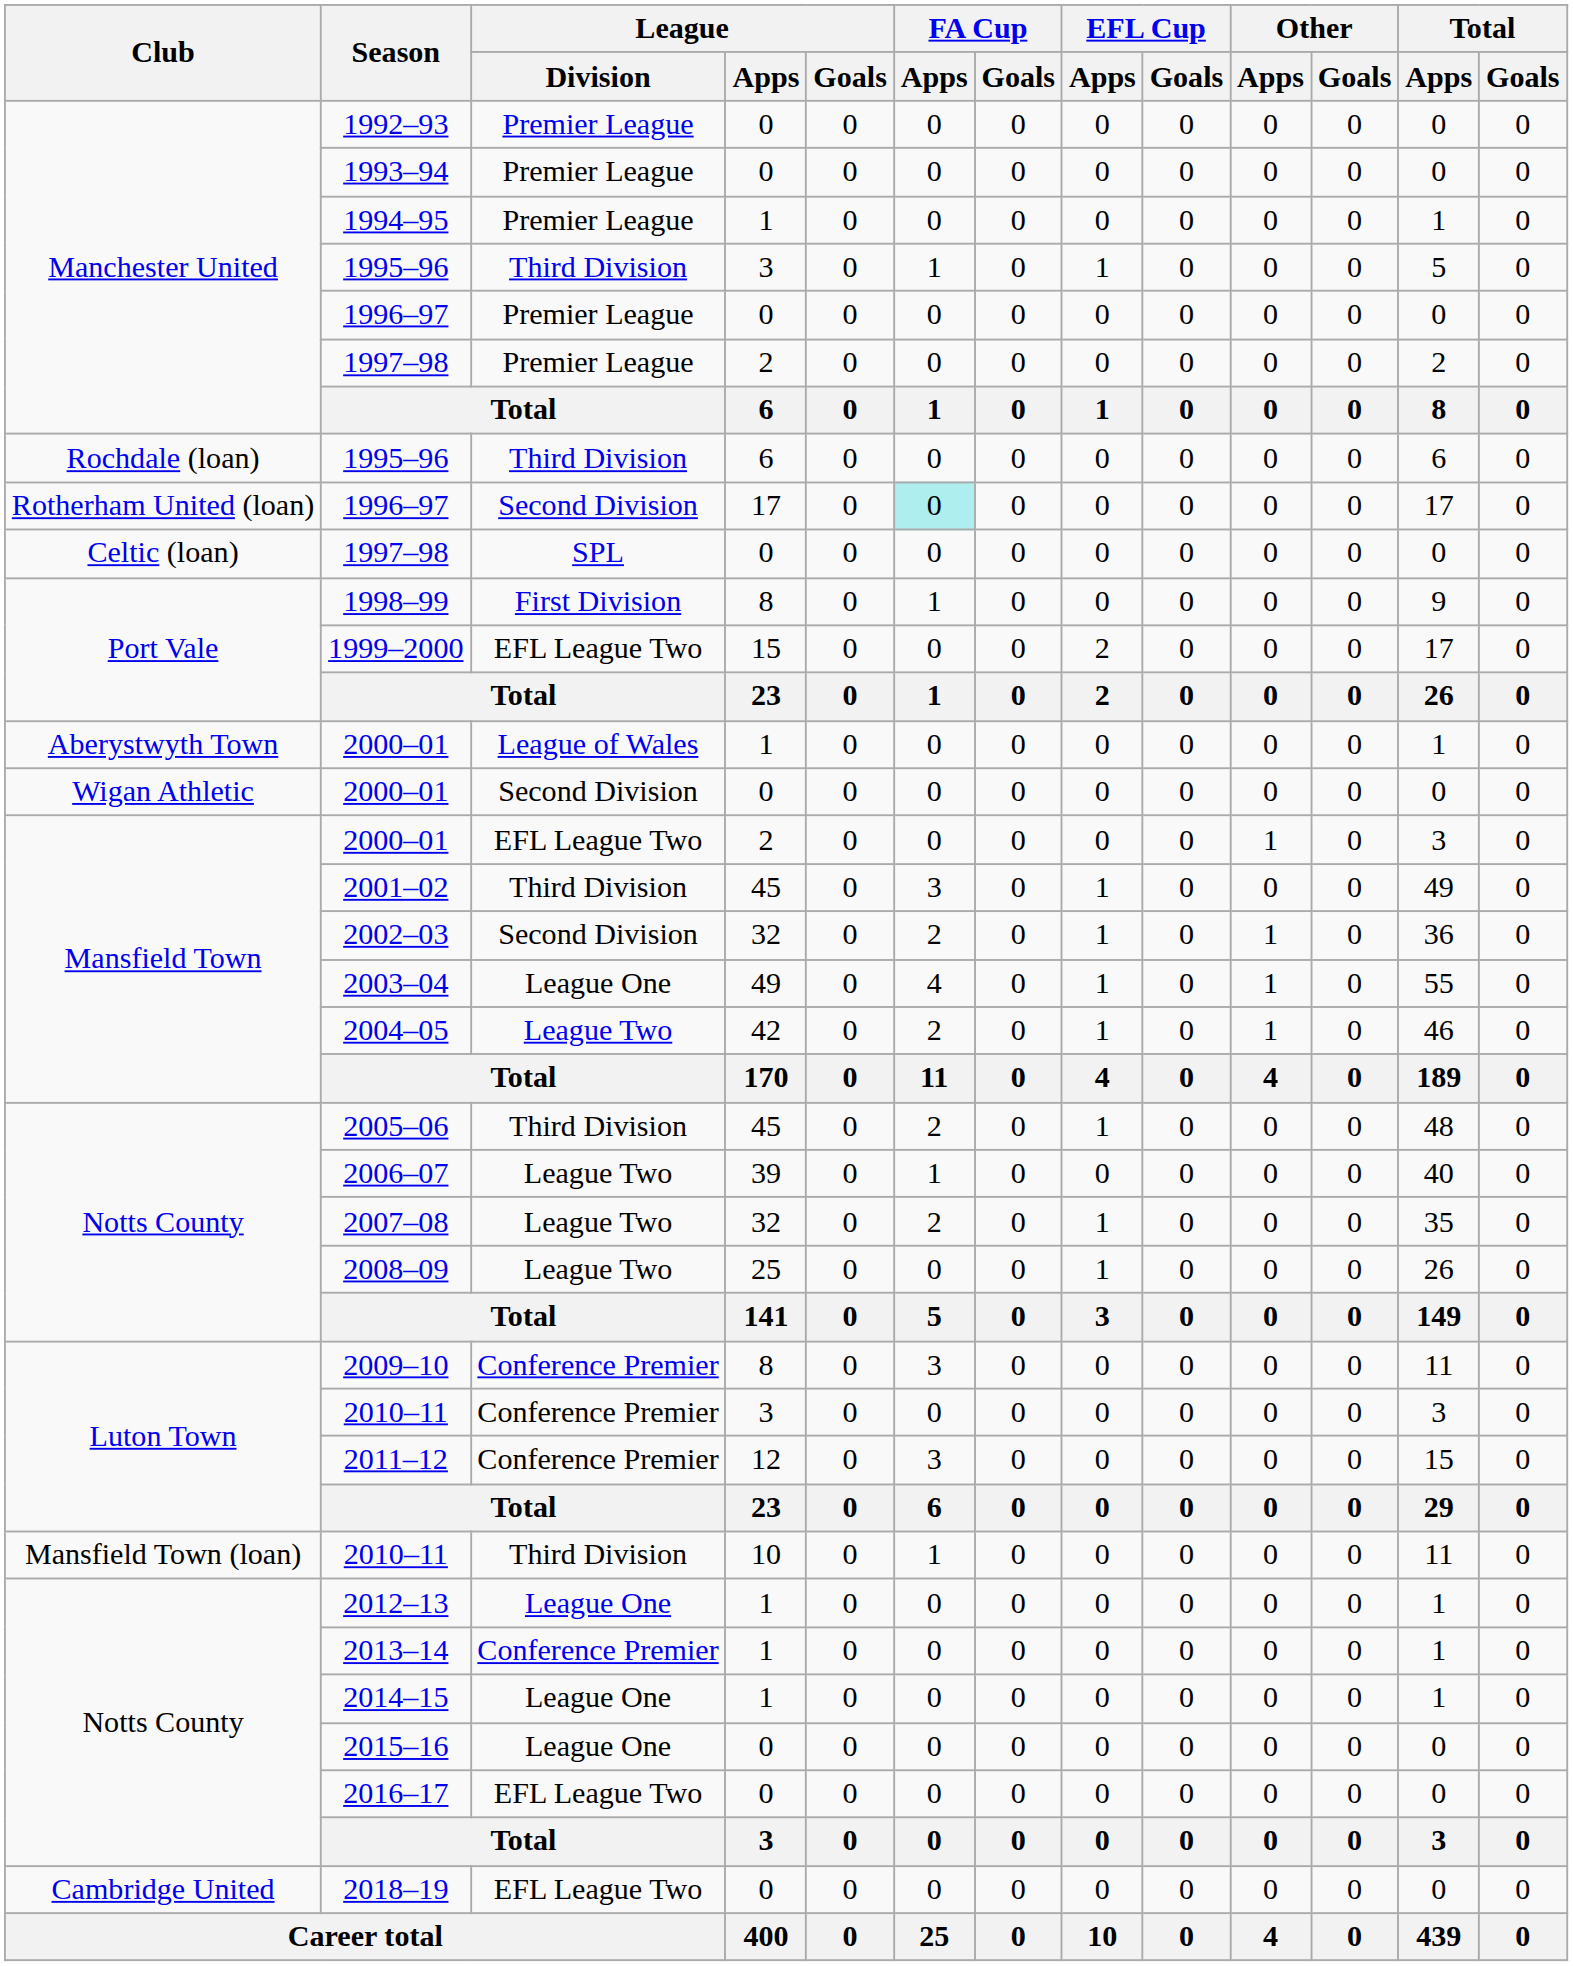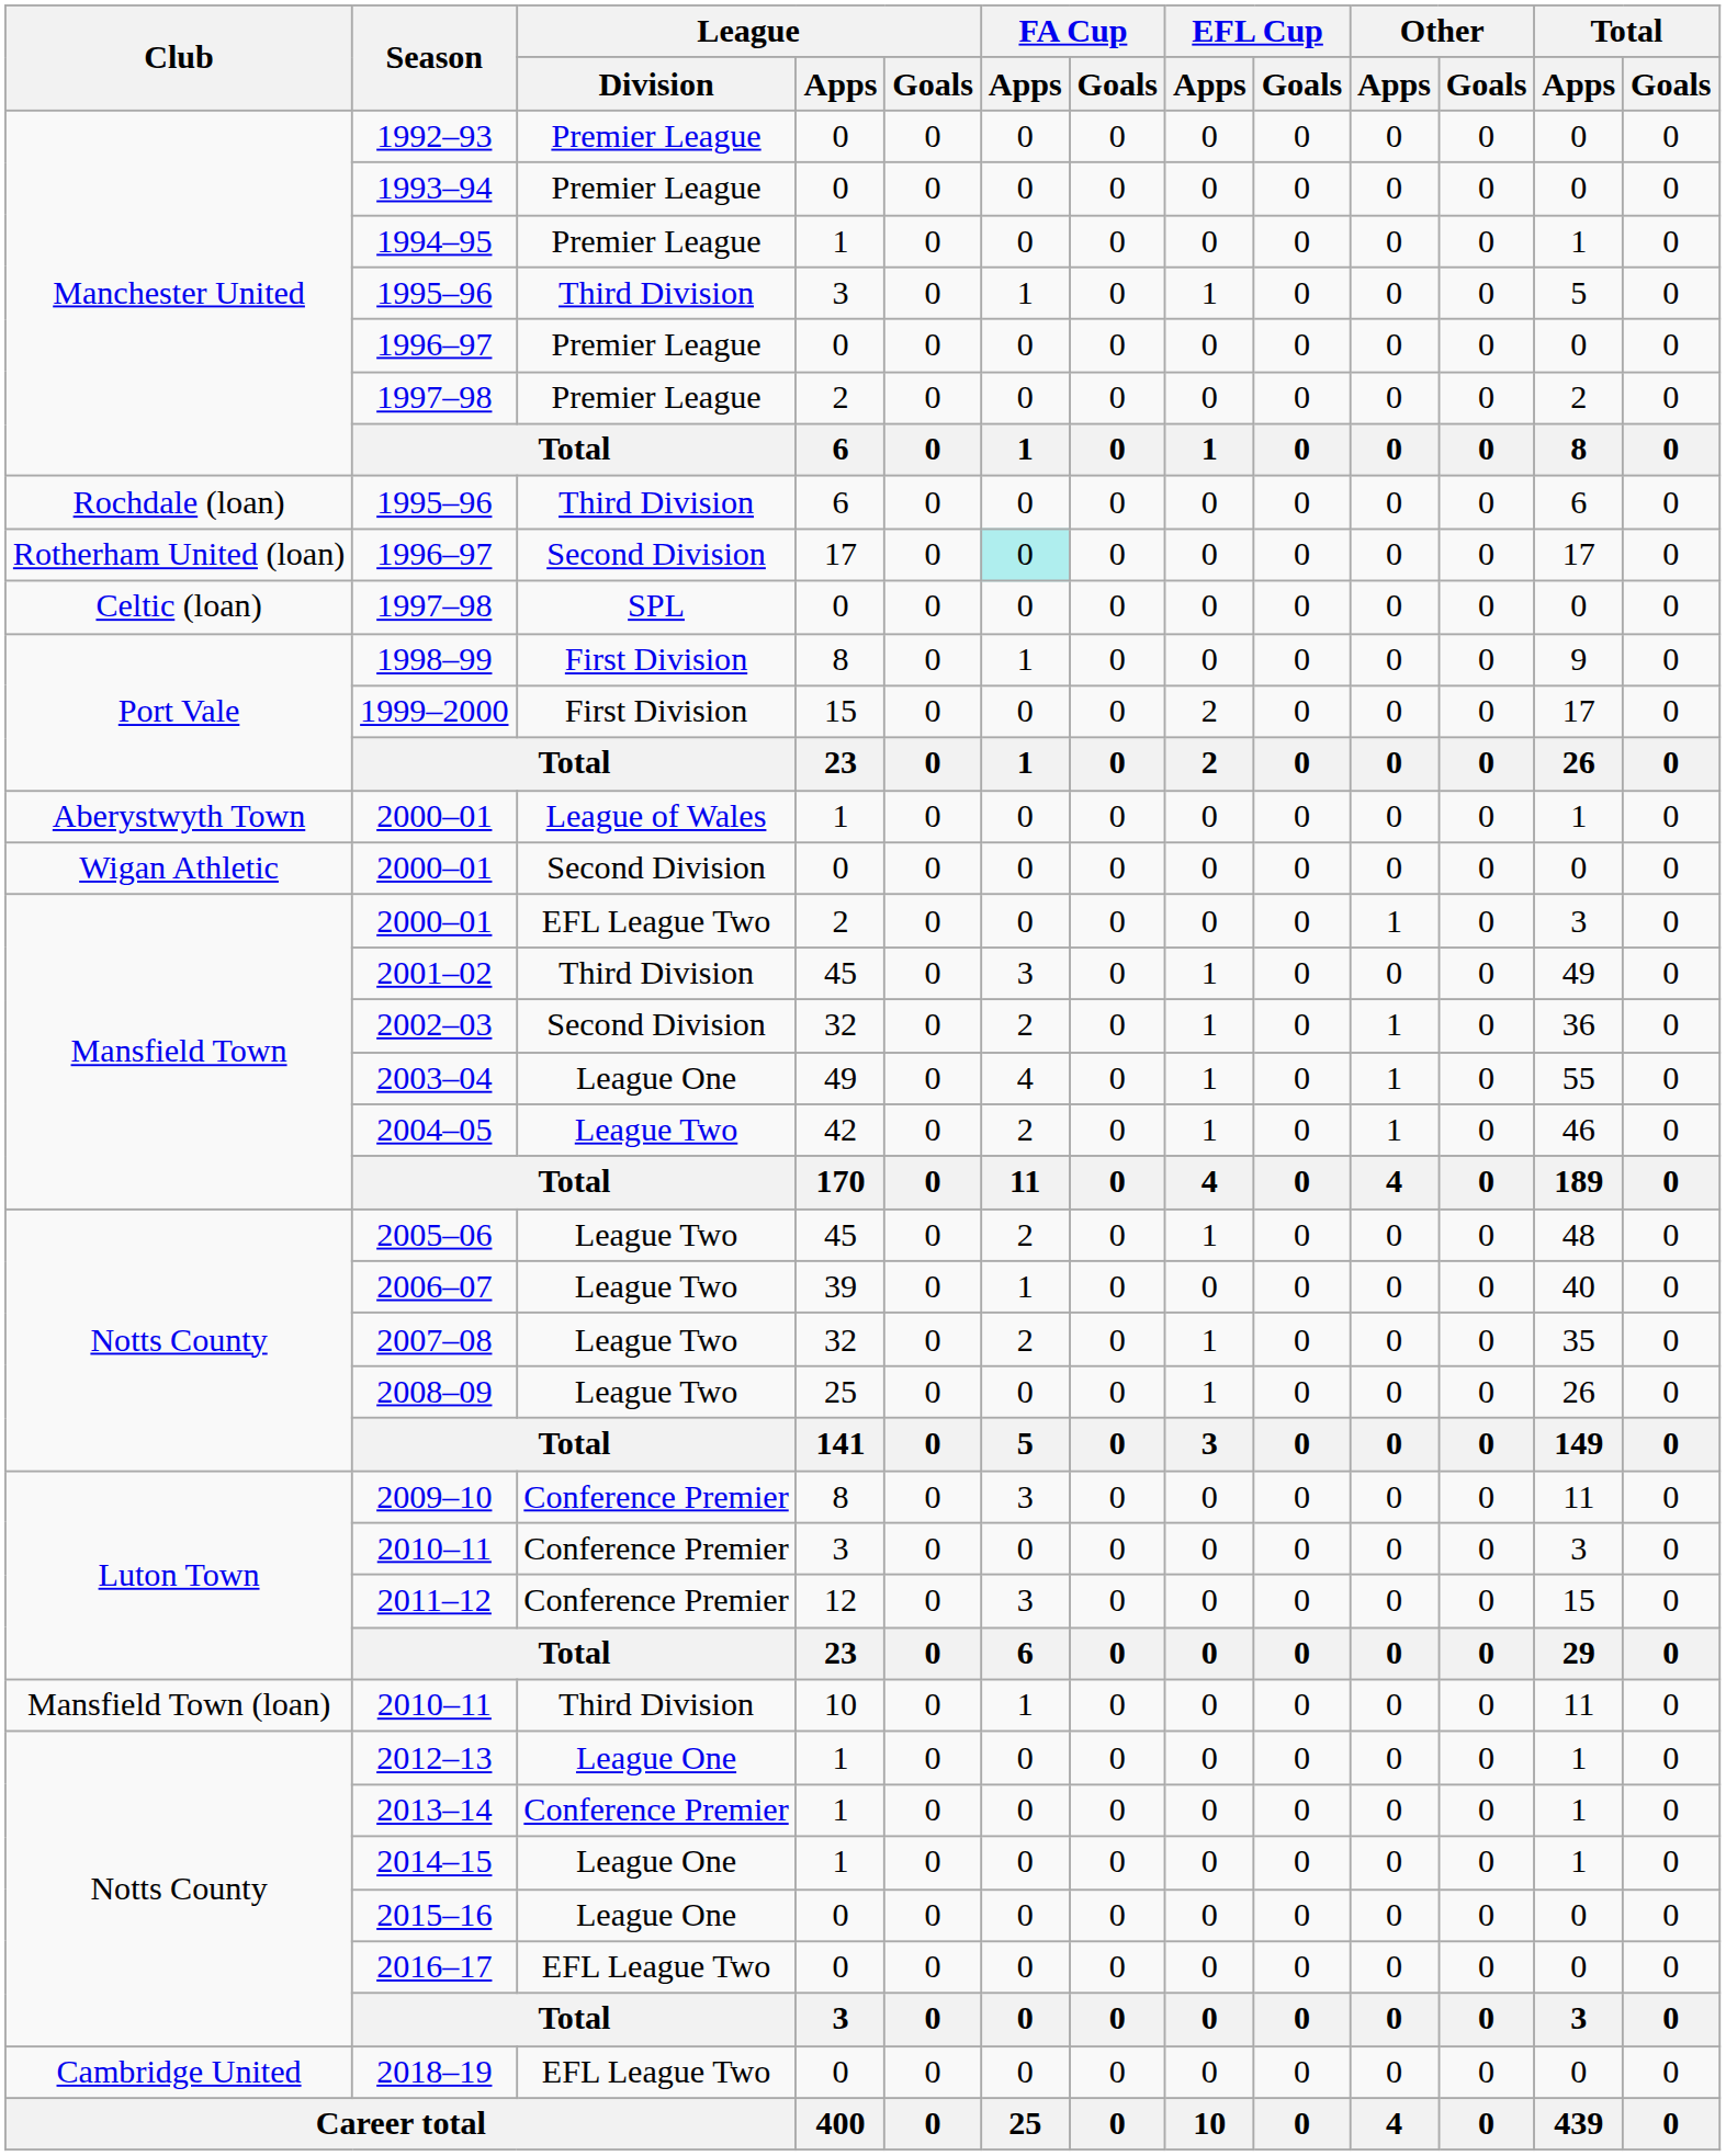 <table class="wikitable" style="text-align:center">
 <tr>
 <th rowspan="2">Club</th>
 <th rowspan="2">Season</th>
 <th colspan="3">League</th>
 <th colspan="2"><a href='#'>FA Cup</a></th>
 <th colspan="2"><a href='#'>EFL Cup</a></th>
 <th colspan="2">Other</th>
 <th colspan="2">Total</th>
 </tr>
 <tr>
 <th>Division</th>
 <th>Apps</th>
 <th>Goals</th>
 <th>Apps</th>
 <th>Goals</th>
 <th>Apps</th>
 <th>Goals</th>
 <th>Apps</th>
 <th>Goals</th>
 <th>Apps</th>
 <th>Goals</th>
 </tr>
 <tr>
 <td rowspan="7"><a href='#'>Manchester United</a></td>
 <td><a href='#'>1992–93</a></td>
 <td><a href='#'>Premier League</a></td>
 <td>0</td>
 <td>0</td>
 <td>0</td>
 <td>0</td>
 <td>0</td>
 <td>0</td>
 <td>0</td>
 <td>0</td>
 <td>0</td>
 <td>0</td>
 </tr>
 <tr>
 <td><a href='#'>1993–94</a></td>
 <td>Premier League</td>
 <td>0</td>
 <td>0</td>
 <td>0</td>
 <td>0</td>
 <td>0</td>
 <td>0</td>
 <td>0</td>
 <td>0</td>
 <td>0</td>
 <td>0</td>
 </tr>
 <tr>
 <td><a href='#'>1994–95</a></td>
 <td>Premier League</td>
 <td>1</td>
 <td>0</td>
 <td>0</td>
 <td>0</td>
 <td>0</td>
 <td>0</td>
 <td>0</td>
 <td>0</td>
 <td>1</td>
 <td>0</td>
 </tr>
 <tr>
 <td><a href='#'>1995–96</a></td>
 <td><a href='#'>Third Division</a></td>
 <td>3</td>
 <td>0</td>
 <td>1</td>
 <td>0</td>
 <td>1</td>
 <td>0</td>
 <td>0</td>
 <td>0</td>
 <td>5</td>
 <td>0</td>
 </tr>
 <tr>
 <td><a href='#'>1996–97</a></td>
 <td>Premier League</td>
 <td>0</td>
 <td>0</td>
 <td>0</td>
 <td>0</td>
 <td>0</td>
 <td>0</td>
 <td>0</td>
 <td>0</td>
 <td>0</td>
 <td>0</td>
 </tr>
 <tr>
 <td><a href='#'>1997–98</a></td>
 <td>Premier League</td>
 <td>2</td>
 <td>0</td>
 <td>0</td>
 <td>0</td>
 <td>0</td>
 <td>0</td>
 <td>0</td>
 <td>0</td>
 <td>2</td>
 <td>0</td>
 </tr>
 <tr>
 <th colspan="2">Total</th>
 <th>6</th>
 <th>0</th>
 <th>1</th>
 <th>0</th>
 <th>1</th>
 <th>0</th>
 <th>0</th>
 <th>0</th>
 <th>8</th>
 <th>0</th>
 </tr>
 <tr>
 <td><a href='#'>Rochdale</a> (loan)</td>
 <td><a href='#'>1995–96</a></td>
 <td><a href='#'>Third Division</a></td>
 <td>6</td>
 <td>0</td>
 <td>0</td>
 <td>0</td>
 <td>0</td>
 <td>0</td>
 <td>0</td>
 <td>0</td>
 <td>6</td>
 <td>0</td>
 </tr>
 <tr>
 <td><a href='#'>Rotherham United</a> (loan)</td>
 <td><a href='#'>1996–97</a></td>
 <td><a href='#'>Second Division</a></td>
 <td>17</td>
 <td>0</td>
 <td style="background: paleturquoise;">0</td>
 <td>0</td>
 <td>0</td>
 <td>0</td>
 <td>0</td>
 <td>0</td>
 <td>17</td>
 <td>0</td>
 </tr>
 <tr>
 <td><a href='#'>Celtic</a> (loan)</td>
 <td><a href='#'>1997–98</a></td>
 <td><a href='#'>SPL</a></td>
 <td>0</td>
 <td>0</td>
 <td>0</td>
 <td>0</td>
 <td>0</td>
 <td>0</td>
 <td>0</td>
 <td>0</td>
 <td>0</td>
 <td>0</td>
 </tr>
 <tr>
 <td rowspan="3"><a href='#'>Port Vale</a></td>
 <td><a href='#'>1998–99</a></td>
 <td><a href='#'>First Division</a></td>
 <td>8</td>
 <td>0</td>
 <td>1</td>
 <td>0</td>
 <td>0</td>
 <td>0</td>
 <td>0</td>
 <td>0</td>
 <td>9</td>
 <td>0</td>
 </tr>
 <tr>
 <td><a href='#'>1999–2000</a></td>
-<td>EFL League Two</td>
+<td>First Division</td>
 <td>15</td>
 <td>0</td>
 <td>0</td>
 <td>0</td>
 <td>2</td>
 <td>0</td>
 <td>0</td>
 <td>0</td>
 <td>17</td>
 <td>0</td>
 </tr>
 <tr>
 <th colspan="2">Total</th>
 <th>23</th>
 <th>0</th>
 <th>1</th>
 <th>0</th>
 <th>2</th>
 <th>0</th>
 <th>0</th>
 <th>0</th>
 <th>26</th>
 <th>0</th>
 </tr>
 <tr>
 <td><a href='#'>Aberystwyth Town</a></td>
 <td><a href='#'>2000–01</a></td>
 <td><a href='#'>League of Wales</a></td>
 <td>1</td>
 <td>0</td>
 <td>0</td>
 <td>0</td>
 <td>0</td>
 <td>0</td>
 <td>0</td>
 <td>0</td>
 <td>1</td>
 <td>0</td>
 </tr>
 <tr>
 <td><a href='#'>Wigan Athletic</a></td>
 <td><a href='#'>2000–01</a></td>
 <td>Second Division</td>
 <td>0</td>
 <td>0</td>
 <td>0</td>
 <td>0</td>
 <td>0</td>
 <td>0</td>
 <td>0</td>
 <td>0</td>
 <td>0</td>
 <td>0</td>
 </tr>
 <tr>
 <td rowspan="6"><a href='#'>Mansfield Town</a></td>
 <td><a href='#'>2000–01</a></td>
 <td>EFL League Two</td>
 <td>2</td>
 <td>0</td>
 <td>0</td>
 <td>0</td>
 <td>0</td>
 <td>0</td>
 <td>1</td>
 <td>0</td>
 <td>3</td>
 <td>0</td>
 </tr>
 <tr>
 <td><a href='#'>2001–02</a></td>
 <td>Third Division</td>
 <td>45</td>
 <td>0</td>
 <td>3</td>
 <td>0</td>
 <td>1</td>
 <td>0</td>
 <td>0</td>
 <td>0</td>
 <td>49</td>
 <td>0</td>
 </tr>
 <tr>
 <td><a href='#'>2002–03</a></td>
 <td>Second Division</td>
 <td>32</td>
 <td>0</td>
 <td>2</td>
 <td>0</td>
 <td>1</td>
 <td>0</td>
 <td>1</td>
 <td>0</td>
 <td>36</td>
 <td>0</td>
 </tr>
 <tr>
 <td><a href='#'>2003–04</a></td>
 <td>League One</td>
 <td>49</td>
 <td>0</td>
 <td>4</td>
 <td>0</td>
 <td>1</td>
 <td>0</td>
 <td>1</td>
 <td>0</td>
 <td>55</td>
 <td>0</td>
 </tr>
 <tr>
 <td><a href='#'>2004–05</a></td>
 <td><a href='#'>League Two</a></td>
 <td>42</td>
 <td>0</td>
 <td>2</td>
 <td>0</td>
 <td>1</td>
 <td>0</td>
 <td>1</td>
 <td>0</td>
 <td>46</td>
 <td>0</td>
 </tr>
 <tr>
 <th colspan="2">Total</th>
 <th>170</th>
 <th>0</th>
 <th>11</th>
 <th>0</th>
 <th>4</th>
 <th>0</th>
 <th>4</th>
 <th>0</th>
 <th>189</th>
 <th>0</th>
 </tr>
 <tr>
 <td rowspan="5"><a href='#'>Notts County</a></td>
 <td><a href='#'>2005–06</a></td>
-<td>Third Division</td>
+<td>League Two</td>
 <td>45</td>
 <td>0</td>
 <td>2</td>
 <td>0</td>
 <td>1</td>
 <td>0</td>
 <td>0</td>
 <td>0</td>
 <td>48</td>
 <td>0</td>
 </tr>
 <tr>
 <td><a href='#'>2006–07</a></td>
 <td>League Two</td>
 <td>39</td>
 <td>0</td>
 <td>1</td>
 <td>0</td>
 <td>0</td>
 <td>0</td>
 <td>0</td>
 <td>0</td>
 <td>40</td>
 <td>0</td>
 </tr>
 <tr>
 <td><a href='#'>2007–08</a></td>
 <td>League Two</td>
 <td>32</td>
 <td>0</td>
 <td>2</td>
 <td>0</td>
 <td>1</td>
 <td>0</td>
 <td>0</td>
 <td>0</td>
 <td>35</td>
 <td>0</td>
 </tr>
 <tr>
 <td><a href='#'>2008–09</a></td>
 <td>League Two</td>
 <td>25</td>
 <td>0</td>
 <td>0</td>
 <td>0</td>
 <td>1</td>
 <td>0</td>
 <td>0</td>
 <td>0</td>
 <td>26</td>
 <td>0</td>
 </tr>
 <tr>
 <th colspan="2">Total</th>
 <th>141</th>
 <th>0</th>
 <th>5</th>
 <th>0</th>
 <th>3</th>
 <th>0</th>
 <th>0</th>
 <th>0</th>
 <th>149</th>
 <th>0</th>
 </tr>
 <tr>
 <td rowspan="4"><a href='#'>Luton Town</a></td>
 <td><a href='#'>2009–10</a></td>
 <td><a href='#'>Conference Premier</a></td>
 <td>8</td>
 <td>0</td>
 <td>3</td>
 <td>0</td>
 <td>0</td>
 <td>0</td>
 <td>0</td>
 <td>0</td>
 <td>11</td>
 <td>0</td>
 </tr>
 <tr>
 <td><a href='#'>2010–11</a></td>
 <td>Conference Premier</td>
 <td>3</td>
 <td>0</td>
 <td>0</td>
 <td>0</td>
 <td>0</td>
 <td>0</td>
 <td>0</td>
 <td>0</td>
 <td>3</td>
 <td>0</td>
 </tr>
 <tr>
 <td><a href='#'>2011–12</a></td>
 <td>Conference Premier</td>
 <td>12</td>
 <td>0</td>
 <td>3</td>
 <td>0</td>
 <td>0</td>
 <td>0</td>
 <td>0</td>
 <td>0</td>
 <td>15</td>
 <td>0</td>
 </tr>
 <tr>
 <th colspan="2">Total</th>
 <th>23</th>
 <th>0</th>
 <th>6</th>
 <th>0</th>
 <th>0</th>
 <th>0</th>
 <th>0</th>
 <th>0</th>
 <th>29</th>
 <th>0</th>
 </tr>
 <tr>
 <td>Mansfield Town (loan)</td>
 <td><a href='#'>2010–11</a></td>
 <td>Third Division</td>
 <td>10</td>
 <td>0</td>
 <td>1</td>
 <td>0</td>
 <td>0</td>
 <td>0</td>
 <td>0</td>
 <td>0</td>
 <td>11</td>
 <td>0</td>
 </tr>
 <tr>
 <td rowspan="6">Notts County</td>
 <td><a href='#'>2012–13</a></td>
 <td><a href='#'>League One</a></td>
 <td>1</td>
 <td>0</td>
 <td>0</td>
 <td>0</td>
 <td>0</td>
 <td>0</td>
 <td>0</td>
 <td>0</td>
 <td>1</td>
 <td>0</td>
 </tr>
 <tr>
 <td><a href='#'>2013–14</a></td>
 <td><a href='#'>Conference Premier</a></td>
 <td>1</td>
 <td>0</td>
 <td>0</td>
 <td>0</td>
 <td>0</td>
 <td>0</td>
 <td>0</td>
 <td>0</td>
 <td>1</td>
 <td>0</td>
 </tr>
 <tr>
 <td><a href='#'>2014–15</a></td>
 <td>League One</td>
 <td>1</td>
 <td>0</td>
 <td>0</td>
 <td>0</td>
 <td>0</td>
 <td>0</td>
 <td>0</td>
 <td>0</td>
 <td>1</td>
 <td>0</td>
 </tr>
 <tr>
 <td><a href='#'>2015–16</a></td>
 <td>League One</td>
 <td>0</td>
 <td>0</td>
 <td>0</td>
 <td>0</td>
 <td>0</td>
 <td>0</td>
 <td>0</td>
 <td>0</td>
 <td>0</td>
 <td>0</td>
 </tr>
 <tr>
 <td><a href='#'>2016–17</a></td>
 <td>EFL League Two</td>
 <td>0</td>
 <td>0</td>
 <td>0</td>
 <td>0</td>
 <td>0</td>
 <td>0</td>
 <td>0</td>
 <td>0</td>
 <td>0</td>
 <td>0</td>
 </tr>
 <tr>
 <th colspan="2">Total</th>
 <th>3</th>
 <th>0</th>
 <th>0</th>
 <th>0</th>
 <th>0</th>
 <th>0</th>
 <th>0</th>
 <th>0</th>
 <th>3</th>
 <th>0</th>
 </tr>
 <tr>
 <td><a href='#'>Cambridge United</a></td>
 <td><a href='#'>2018–19</a></td>
 <td>EFL League Two</td>
 <td>0</td>
 <td>0</td>
 <td>0</td>
 <td>0</td>
 <td>0</td>
 <td>0</td>
 <td>0</td>
 <td>0</td>
 <td>0</td>
 <td>0</td>
 </tr>
 <tr>
 <th colspan="3">Career total</th>
 <th>400</th>
 <th>0</th>
 <th>25</th>
 <th>0</th>
 <th>10</th>
 <th>0</th>
 <th>4</th>
 <th>0</th>
 <th>439</th>
 <th>0</th>
 </tr>
 </table>
